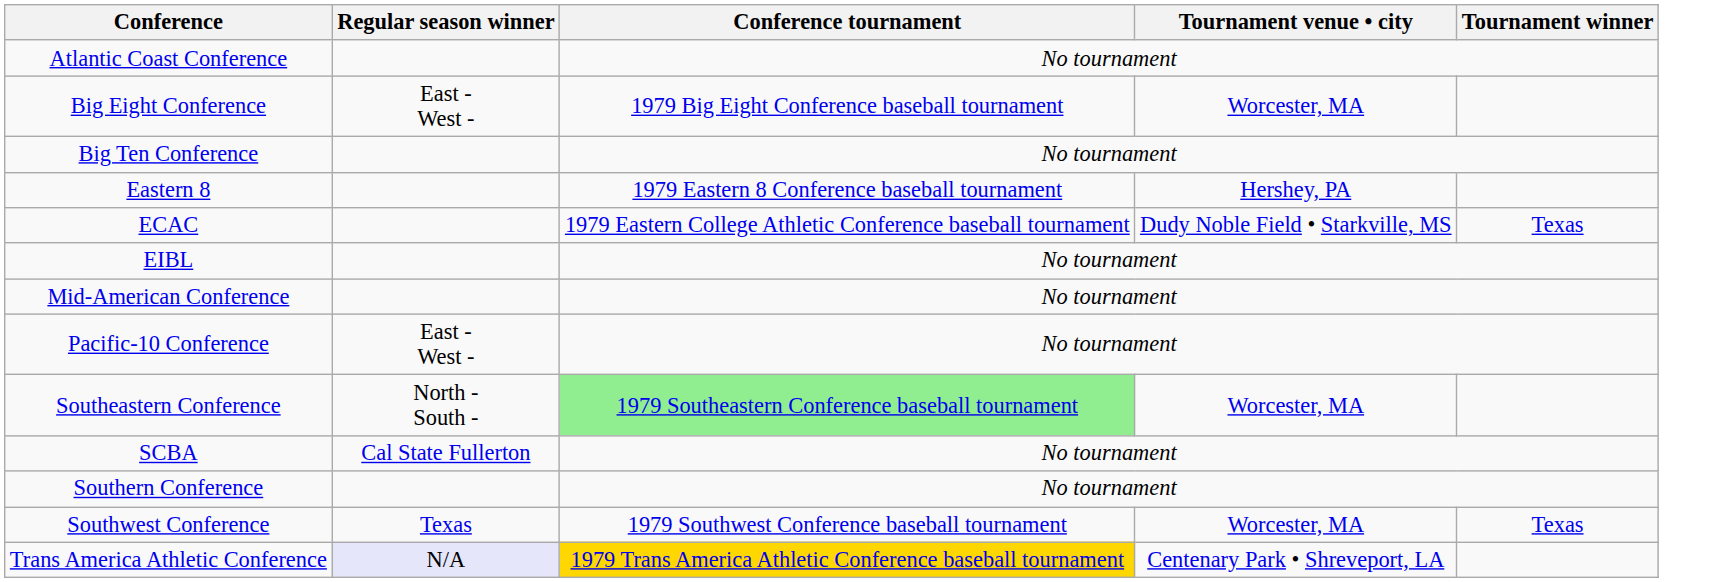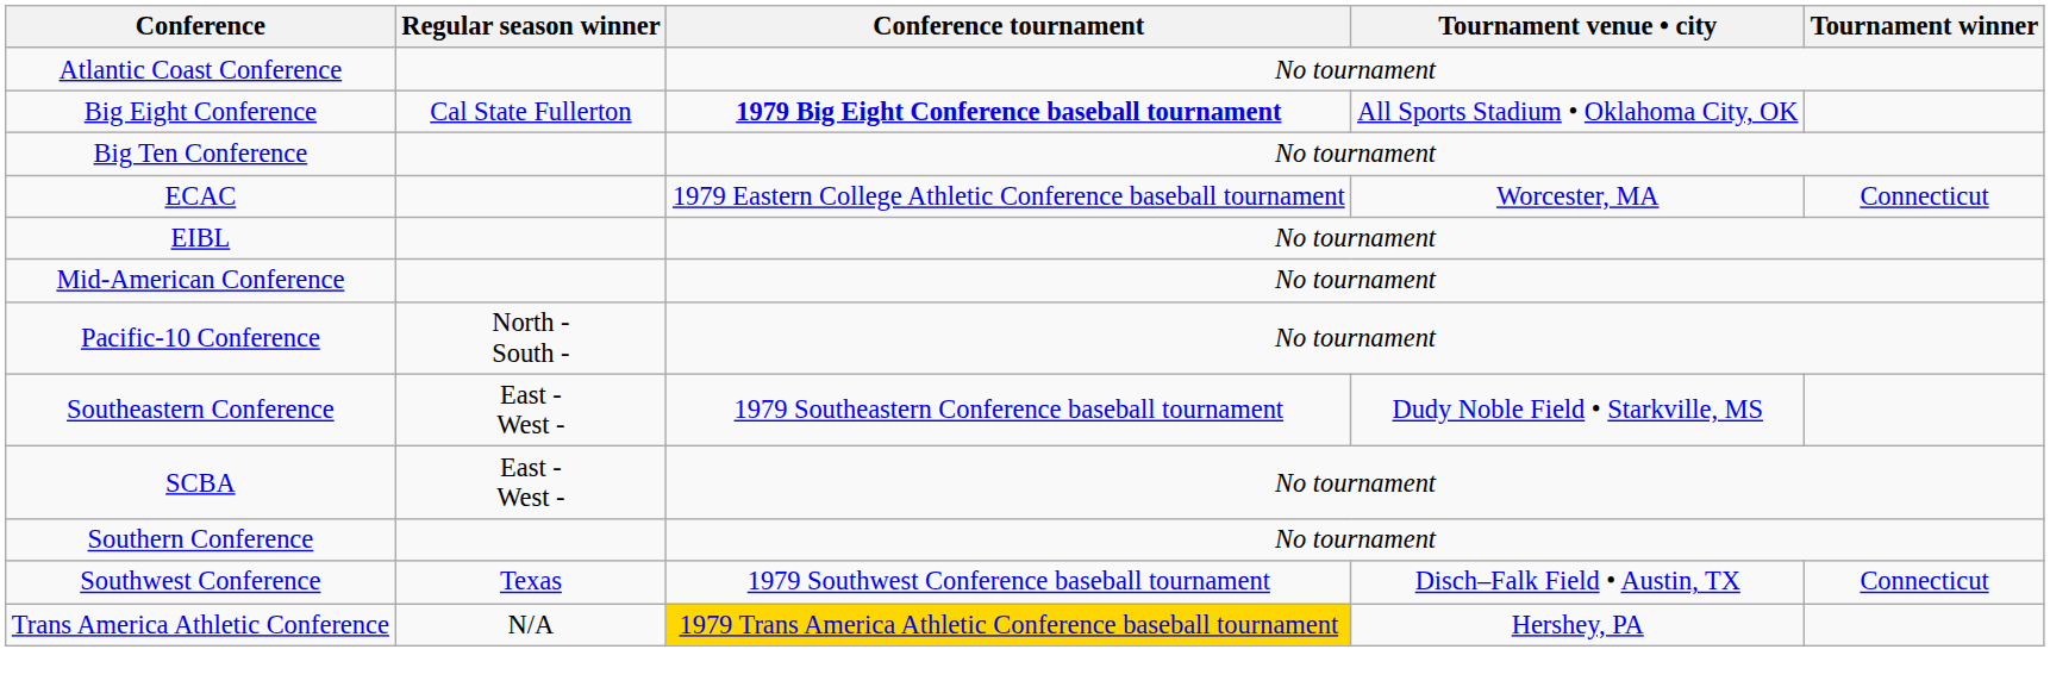 <table class="wikitable" style="text-align:center;">
 <tr>
 <th>Conference</th>
 <th>Regular season winner</th>
 <th>Conference tournament</th>
 <th>Tournament venue • city</th>
 <th>Tournament winner</th>
 </tr>
 <tr>
 <td><a href='#'>Atlantic Coast Conference</a></td>
 <td></td>
 <td colspan=3><em>No tournament</em></td>
 </tr>
 <tr>
 <td><a href='#'>Big Eight Conference</a></td>
-<td>East - <br>West - </td>
-<td><a href='#'>1979 Big Eight Conference baseball tournament</a></td>
-<td><a href='#'>Worcester, MA</a></td>
+<td><a href='#'>Cal State Fullerton</a></td>
+<td><strong><a href='#'>1979 Big Eight Conference baseball tournament</a></strong></td>
+<td><a href='#'>All Sports Stadium</a> • <a href='#'>Oklahoma City, OK</a></td>
 <td></td>
 </tr>
 <tr>
 <td><a href='#'>Big Ten Conference</a></td>
 <td></td>
 <td colspan=3><em>No tournament</em></td>
 </tr>
 <tr>
-<td><a href='#'>Eastern 8</a></td>
-<td></td>
-<td><a href='#'>1979 Eastern 8 Conference baseball tournament</a></td>
-<td><a href='#'>Hershey, PA</a></td>
-<td></td>
-</tr>
-<tr>
 <td><a href='#'>ECAC</a></td>
 <td></td>
 <td><a href='#'>1979 Eastern College Athletic Conference baseball tournament</a></td>
-<td><a href='#'>Dudy Noble Field</a> • <a href='#'>Starkville, MS</a></td>
-<td><a href='#'>Texas</a></td>
+<td><a href='#'>Worcester, MA</a></td>
+<td><a href='#'>Connecticut</a></td>
 </tr>
 <tr>
 <td><a href='#'>EIBL</a></td>
 <td></td>
 <td colspan=3><em>No tournament</em></td>
 </tr>
 <tr>
 <td><a href='#'>Mid-American Conference</a></td>
 <td></td>
 <td colspan=3><em>No tournament</em></td>
 </tr>
 <tr>
 <td><a href='#'>Pacific-10 Conference</a></td>
-<td>East - <br>West - </td>
+<td>North - <br>South - </td>
 <td colspan=3><em>No tournament</em></td>
 </tr>
 <tr>
 <td><a href='#'>Southeastern Conference</a></td>
-<td>North - <br>South - </td>
-<td style="background: lightgreen;"><a href='#'>1979 Southeastern Conference baseball tournament</a></td>
-<td><a href='#'>Worcester, MA</a></td>
+<td>East - <br>West - </td>
+<td><a href='#'>1979 Southeastern Conference baseball tournament</a></td>
+<td><a href='#'>Dudy Noble Field</a> • <a href='#'>Starkville, MS</a></td>
 <td></td>
 </tr>
 <tr>
 <td><a href='#'>SCBA</a></td>
-<td><a href='#'>Cal State Fullerton</a></td>
+<td>East - <br>West - </td>
 <td colspan=3><em>No tournament</em></td>
 </tr>
 <tr>
 <td><a href='#'>Southern Conference</a></td>
 <td></td>
 <td colspan=3><em>No tournament</em></td>
 </tr>
 <tr>
 <td><a href='#'>Southwest Conference</a></td>
 <td><a href='#'>Texas</a></td>
 <td><a href='#'>1979 Southwest Conference baseball tournament</a></td>
-<td><a href='#'>Worcester, MA</a></td>
-<td><a href='#'>Texas</a></td>
+<td><a href='#'>Disch–Falk Field</a> • <a href='#'>Austin, TX</a></td>
+<td><a href='#'>Connecticut</a></td>
 </tr>
 <tr>
 <td><a href='#'>Trans America Athletic Conference</a></td>
-<td style="background: lavender;">N/A</td>
+<td>N/A</td>
 <td style="background: gold;"><a href='#'>1979 Trans America Athletic Conference baseball tournament</a></td>
-<td><a href='#'>Centenary Park</a> • <a href='#'>Shreveport, LA</a></td>
+<td><a href='#'>Hershey, PA</a></td>
 <td></td>
 </tr>
 </table>
